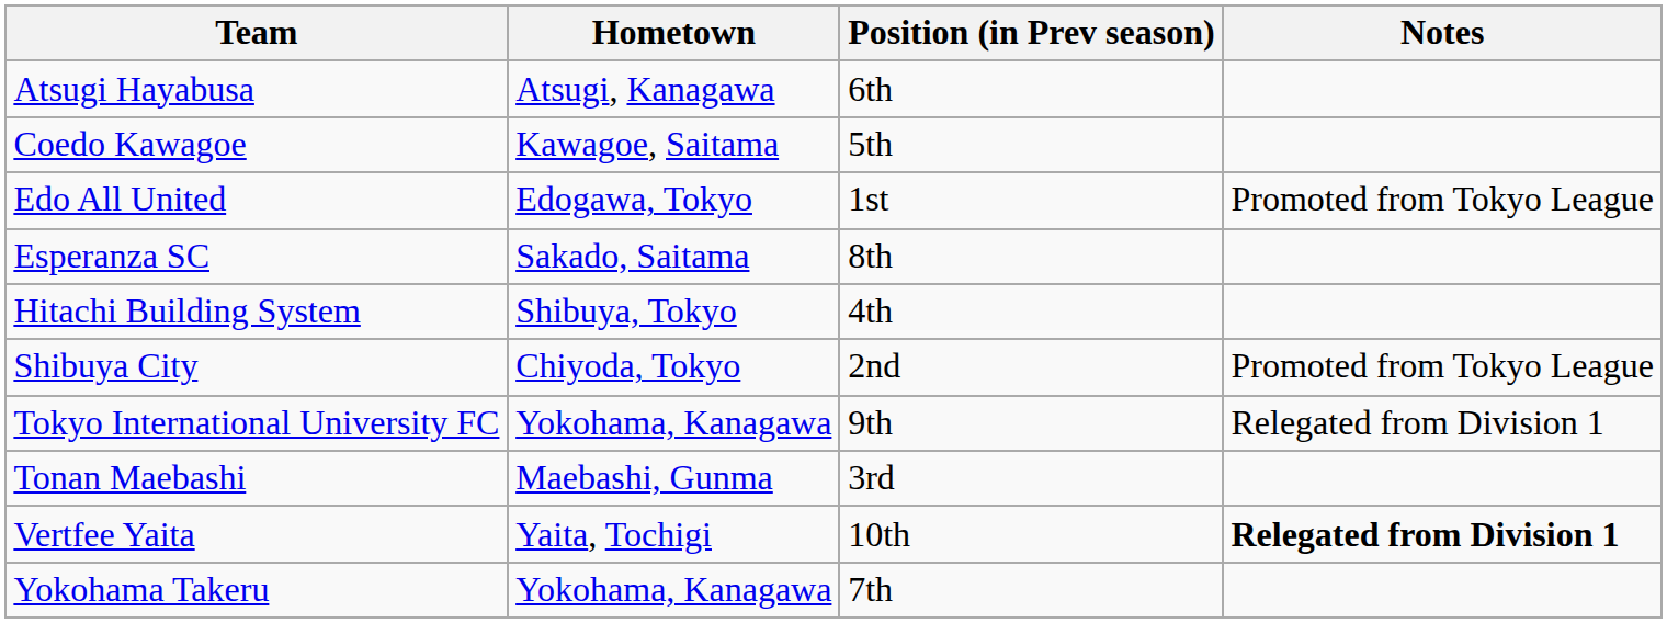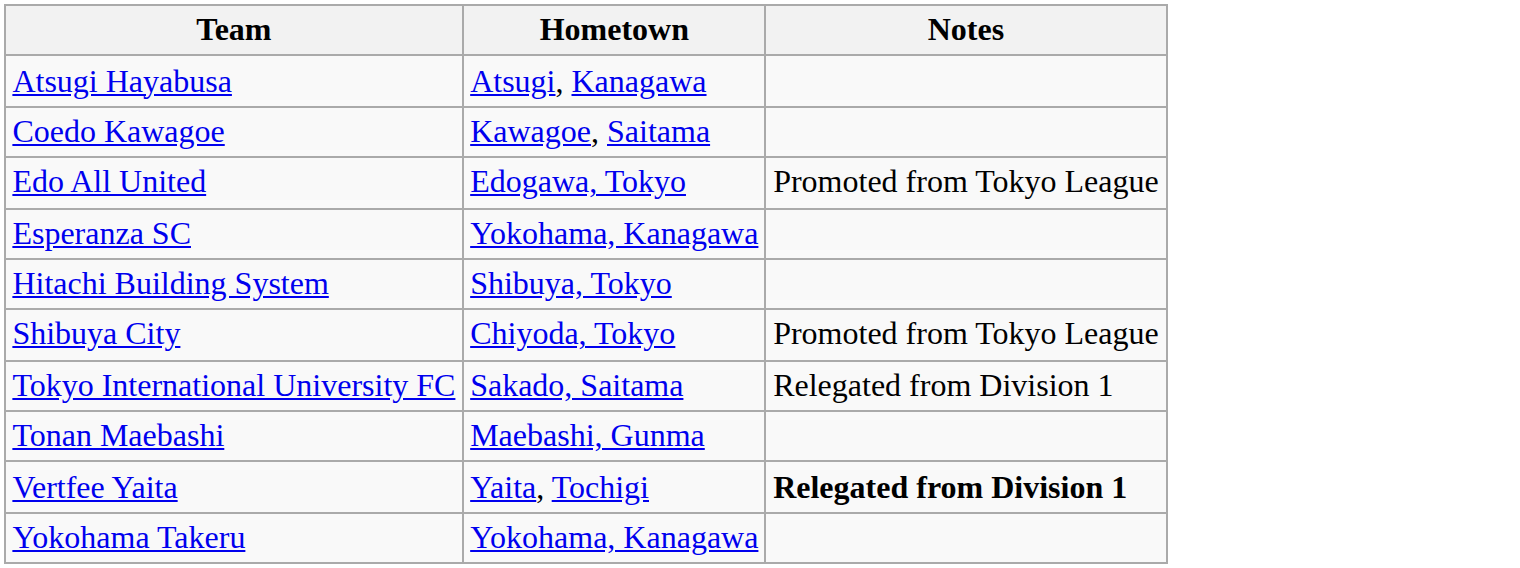 <table class="wikitable">
 <tr>
 <th>Team</th>
 <th>Hometown</th>
-<th>Position (in Prev season)</th>
 <th>Notes</th>
 </tr>
 <tr>
 <td><a href='#'>Atsugi Hayabusa</a></td>
 <td><a href='#'>Atsugi</a>, <a href='#'>Kanagawa</a></td>
-<td>6th</td>
 <td></td>
 </tr>
 <tr>
 <td><a href='#'>Coedo Kawagoe</a></td>
 <td><a href='#'>Kawagoe</a>, <a href='#'>Saitama</a></td>
-<td>5th</td>
 <td></td>
 </tr>
 <tr>
 <td><a href='#'>Edo All United</a></td>
 <td><a href='#'>Edogawa, Tokyo</a></td>
-<td>1st</td>
 <td>Promoted from Tokyo League</td>
 </tr>
 <tr>
 <td><a href='#'>Esperanza SC</a></td>
-<td><a href='#'>Sakado, Saitama</a></td>
-<td>8th</td>
+<td><a href='#'>Yokohama, Kanagawa</a></td>
 <td></td>
 </tr>
 <tr>
 <td><a href='#'>Hitachi Building System</a></td>
 <td><a href='#'>Shibuya, Tokyo</a></td>
-<td>4th</td>
 <td></td>
 </tr>
 <tr>
 <td><a href='#'>Shibuya City</a></td>
 <td><a href='#'>Chiyoda, Tokyo</a></td>
-<td>2nd</td>
 <td>Promoted from Tokyo League</td>
 </tr>
 <tr>
 <td><a href='#'>Tokyo International University FC</a></td>
-<td><a href='#'>Yokohama, Kanagawa</a></td>
-<td>9th</td>
+<td><a href='#'>Sakado, Saitama</a></td>
 <td>Relegated from Division 1</td>
 </tr>
 <tr>
 <td><a href='#'>Tonan Maebashi</a></td>
 <td><a href='#'>Maebashi, Gunma</a></td>
-<td>3rd</td>
 <td></td>
 </tr>
 <tr>
 <td><a href='#'>Vertfee Yaita</a></td>
 <td><a href='#'>Yaita</a>, <a href='#'>Tochigi</a></td>
-<td>10th</td>
 <td><strong>Relegated from Division 1</strong></td>
 </tr>
 <tr>
 <td><a href='#'>Yokohama Takeru</a></td>
 <td><a href='#'>Yokohama, Kanagawa</a></td>
-<td>7th</td>
 <td></td>
 </tr>
 </table>
